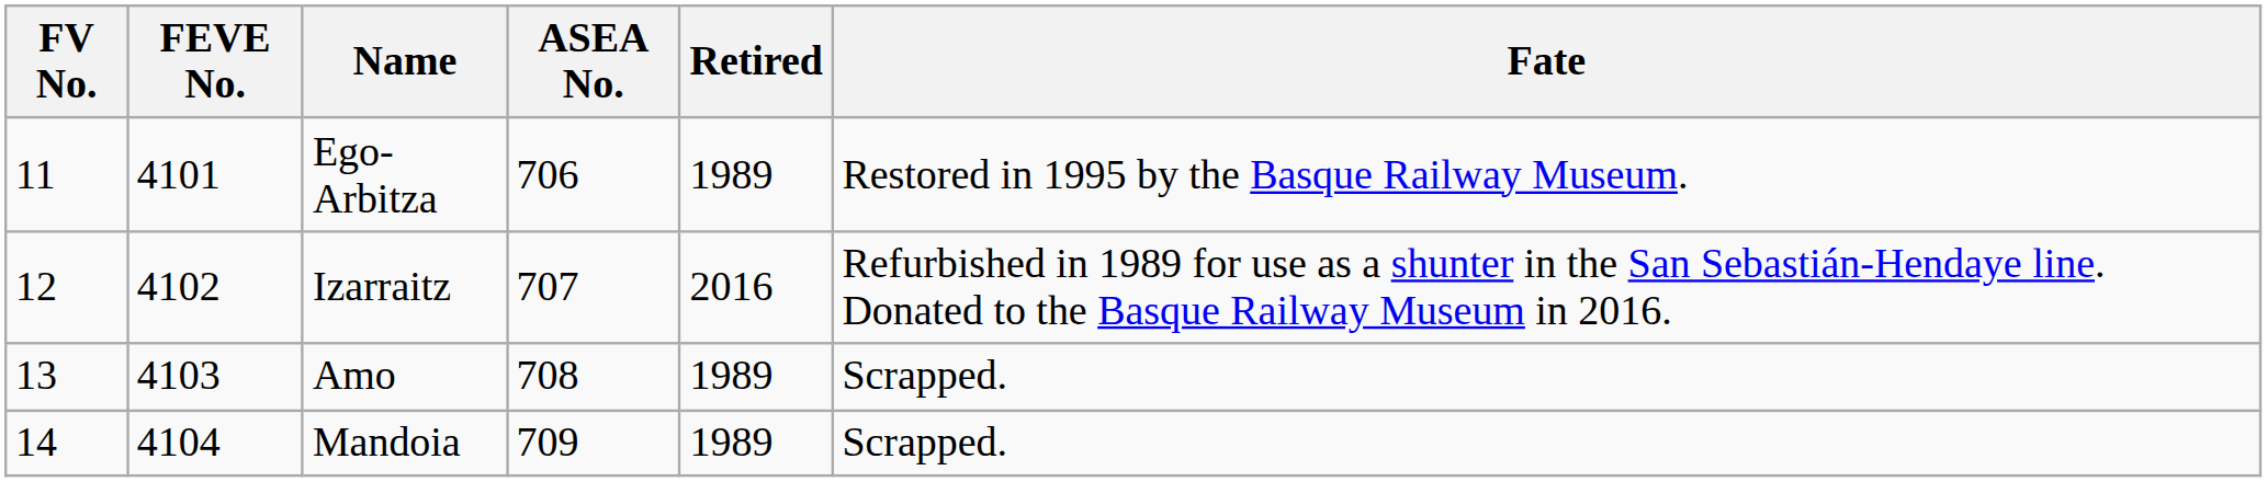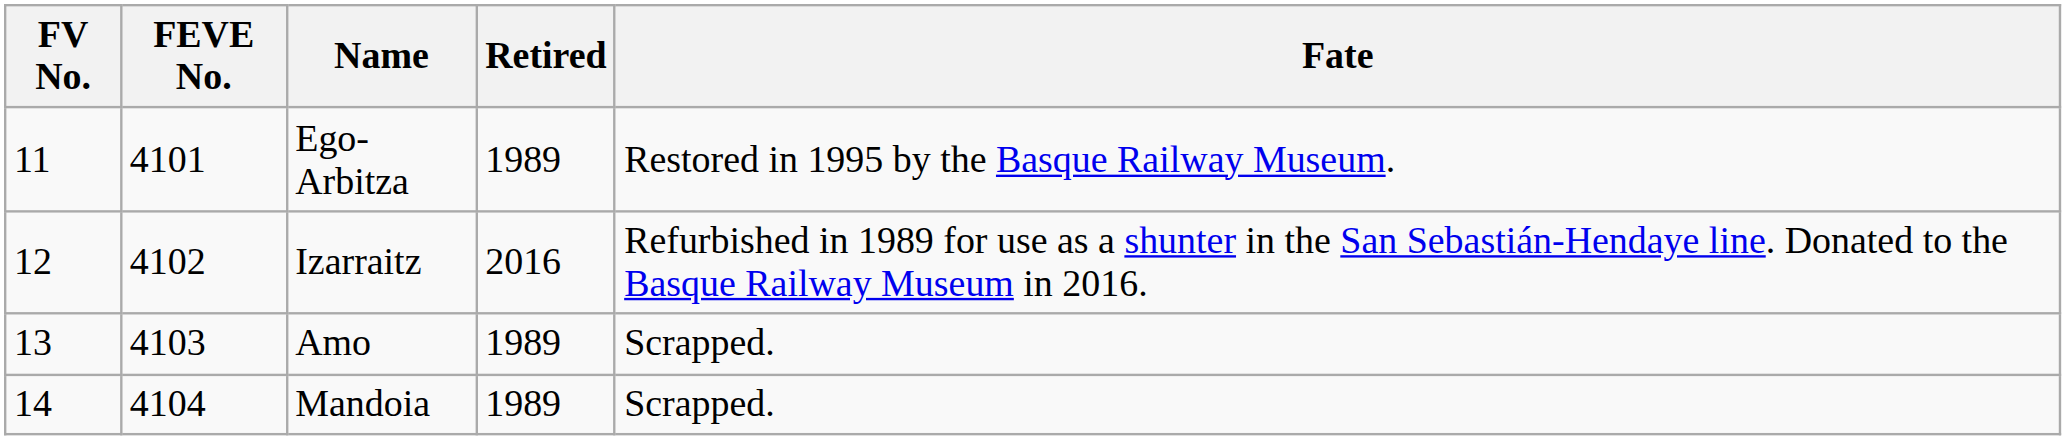 <table class="wikitable">
 <tr>
 <th>FV No.</th>
 <th>FEVE No.</th>
 <th>Name</th>
-<th>ASEA No.</th>
 <th>Retired</th>
 <th>Fate</th>
 </tr>
 <tr>
 <td>11</td>
 <td>4101</td>
 <td>Ego-Arbitza</td>
-<td>706</td>
 <td>1989</td>
 <td>Restored in 1995 by the <a href='#'>Basque Railway Museum</a>.</td>
 </tr>
 <tr>
 <td>12</td>
 <td>4102</td>
 <td>Izarraitz</td>
-<td>707</td>
 <td>2016</td>
 <td>Refurbished in 1989 for use as a <a href='#'>shunter</a> in the <a href='#'>San Sebastián-Hendaye line</a>. Donated to the <a href='#'>Basque Railway Museum</a> in 2016.</td>
 </tr>
 <tr>
 <td>13</td>
 <td>4103</td>
 <td>Amo</td>
-<td>708</td>
 <td>1989</td>
 <td>Scrapped.</td>
 </tr>
 <tr>
 <td>14</td>
 <td>4104</td>
 <td>Mandoia</td>
-<td>709</td>
 <td>1989</td>
 <td>Scrapped.</td>
 </tr>
 </table>
